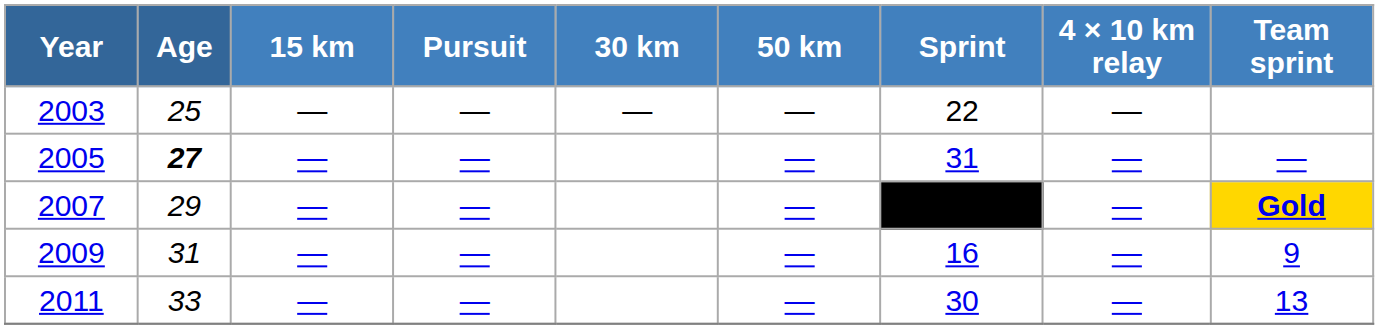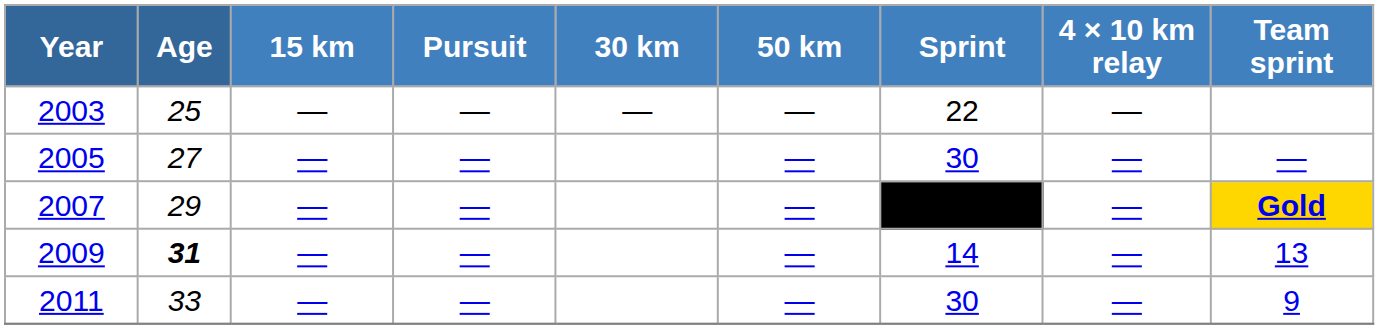 <table class="wikitable" style="font-size:95%; text-align:center; border:grey solid 1px; border-collapse:collapse; background:#ffffff;">
 <tr>
 <th style="background-color:#369; color:white; width:60px;"> Year </th>
 <th style="background-color:#369; color:white; width:40px;"> Age </th>
 <th style="background-color:#4180be; color:white; width:75px;"> 15 km </th>
 <th style="background-color:#4180be; color:white; width:75px;"> Pursuit </th>
 <th style="background-color:#4180be; color:white; width:75px;"> 30 km </th>
 <th style="background-color:#4180be; color:white; width:75px;"> 50 km </th>
 <th style="background-color:#4180be; color:white; width:75px;"> Sprint </th>
 <th style="background-color:#4180be; color:white; width:75px;"> 4 × 10 km <br> relay </th>
 <th style="background-color:#4180be; color:white; width:75px;"> Team <br> sprint </th>
 </tr>
 <tr>
 <td><a href='#'>2003</a></td>
 <td><em>25</em></td>
 <td>—</td>
 <td>—</td>
 <td>—</td>
 <td>—</td>
 <td>22</td>
 <td>—</td>
 <td></td>
 </tr>
 <tr>
 <td><a href='#'>2005</a></td>
-<td><strong><em>27</em></strong></td>
+<td><em>27</em></td>
 <td><a href='#'>—</a></td>
 <td><a href='#'>—</a></td>
 <td></td>
 <td><a href='#'>—</a></td>
-<td><a href='#'>31</a></td>
+<td><a href='#'>30</a></td>
 <td><a href='#'>—</a></td>
 <td><a href='#'>—</a></td>
 </tr>
 <tr>
 <td><a href='#'>2007</a></td>
 <td><em>29</em></td>
 <td><a href='#'>—</a></td>
 <td><a href='#'>—</a></td>
 <td></td>
 <td><a href='#'>—</a></td>
 <td style="background:#000; color:#fff;"><a href='#'><span></span></a></td>
 <td><a href='#'>—</a></td>
 <td bgcolor=gold><a href='#'><strong>Gold</strong></a></td>
 </tr>
 <tr>
 <td><a href='#'>2009</a></td>
-<td><em>31</em></td>
+<td><strong><em>31</em></strong></td>
 <td><a href='#'>—</a></td>
 <td><a href='#'>—</a></td>
 <td></td>
 <td><a href='#'>—</a></td>
-<td><a href='#'>16</a></td>
+<td><a href='#'>14</a></td>
 <td><a href='#'>—</a></td>
-<td><a href='#'>9</a></td>
+<td><a href='#'>13</a></td>
 </tr>
 <tr>
 <td><a href='#'>2011</a></td>
 <td><em>33</em></td>
 <td><a href='#'>—</a></td>
 <td><a href='#'>—</a></td>
 <td></td>
 <td><a href='#'>—</a></td>
 <td><a href='#'>30</a></td>
 <td><a href='#'>—</a></td>
-<td><a href='#'>13</a></td>
+<td><a href='#'>9</a></td>
 </tr>
 <tr>
 </tr>
 </table>
